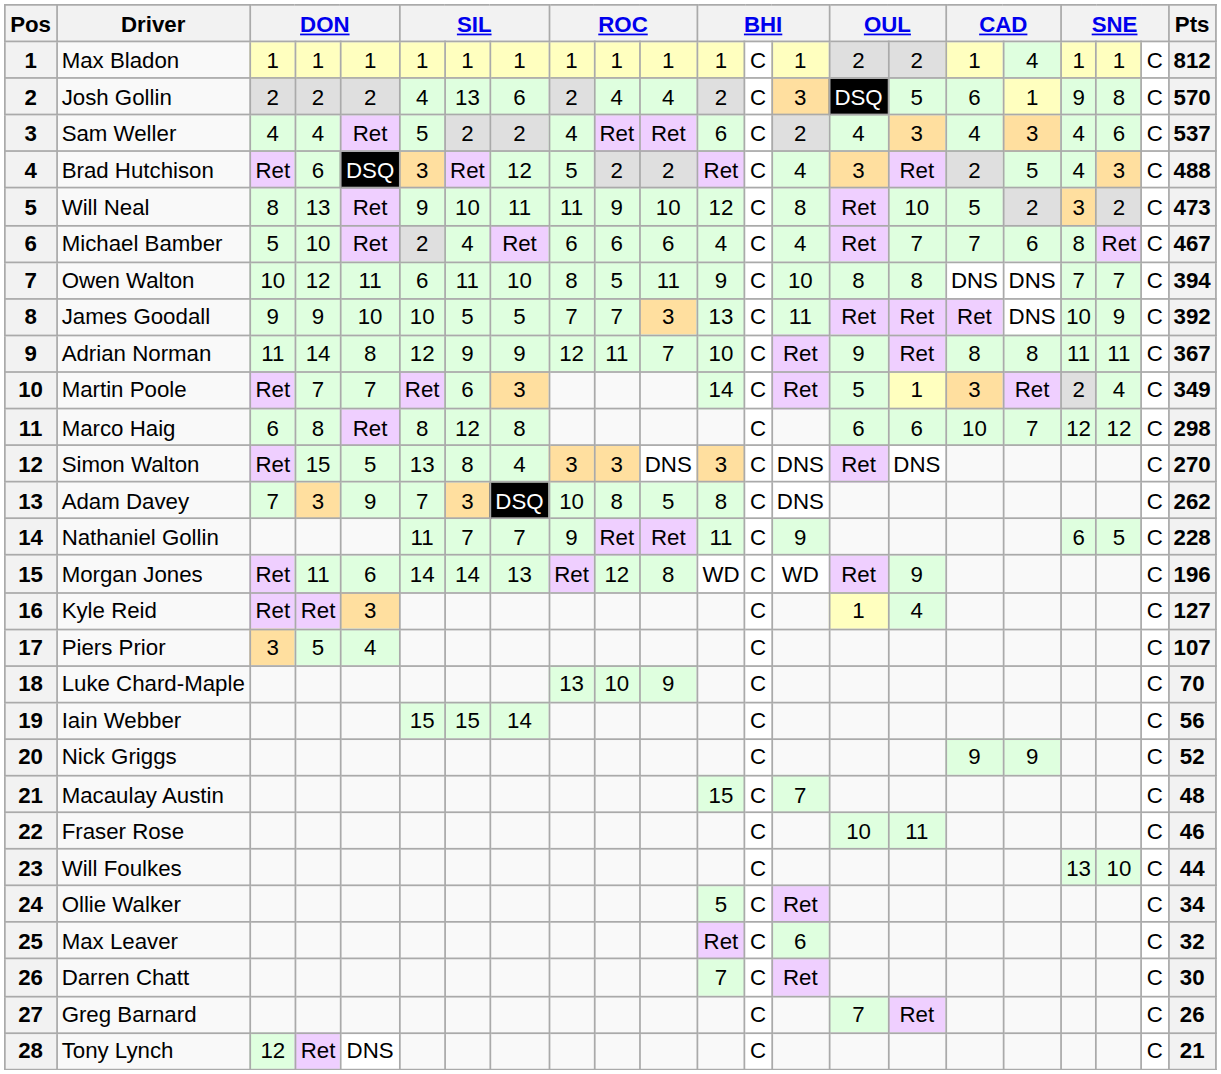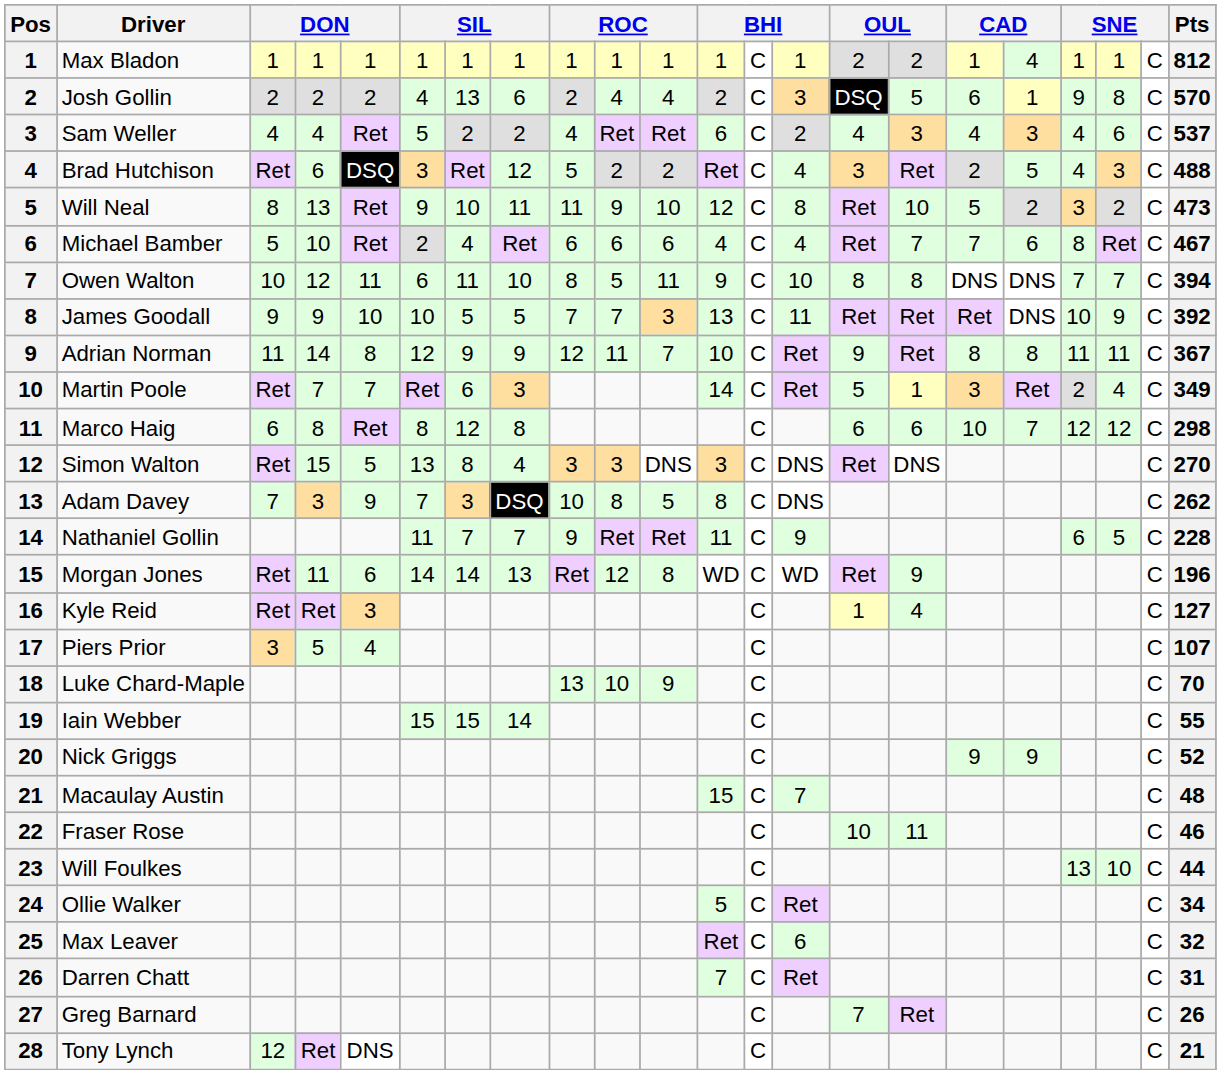 <table class="wikitable" style="font-size: 80%; text-align: center;">
 <tr valign="top">
 <th valign="middle">Pos</th>
 <th valign="middle">Driver</th>
 <th colspan="3"><a href='#'>DON</a></th>
 <th colspan="3"><a href='#'>SIL</a></th>
 <th colspan="3"><a href='#'>ROC</a></th>
 <th colspan="3"><a href='#'>BHI</a></th>
 <th colspan="2"><a href='#'>OUL</a></th>
 <th colspan="2"><a href='#'>CAD</a></th>
 <th colspan="3"><a href='#'>SNE</a></th>
 <th valign=middle>Pts</th>
 </tr>
 <tr>
 <th>1</th>
 <td align=left>Max Bladon</td>
 <td style="background:#ffffbf;">1</td>
 <td style="background:#ffffbf;">1</td>
 <td style="background:#ffffbf;">1</td>
 <td style="background:#ffffbf;">1</td>
 <td style="background:#ffffbf;">1</td>
 <td style="background:#ffffbf;">1</td>
 <td style="background:#ffffbf;">1</td>
 <td style="background:#ffffbf;">1</td>
 <td style="background:#ffffbf;">1</td>
 <td style="background:#ffffbf;">1</td>
 <td style="background:#ffffff;">C</td>
 <td style="background:#ffffbf;">1</td>
 <td style="background:#dfdfdf;">2</td>
 <td style="background:#dfdfdf;">2</td>
 <td style="background:#ffffbf;">1</td>
 <td style="background:#dfffdf;">4</td>
 <td style="background:#ffffbf;">1</td>
 <td style="background:#ffffbf;">1</td>
 <td style="background:#ffffff;">C</td>
 <th>812</th>
 </tr>
 <tr>
 <th>2</th>
 <td align=left>Josh Gollin</td>
 <td style="background:#dfdfdf;">2</td>
 <td style="background:#dfdfdf;">2</td>
 <td style="background:#dfdfdf;">2</td>
 <td style="background:#dfffdf;">4</td>
 <td style="background:#dfffdf;">13</td>
 <td style="background:#dfffdf;">6</td>
 <td style="background:#dfdfdf;">2</td>
 <td style="background:#dfffdf;">4</td>
 <td style="background:#dfffdf;">4</td>
 <td style="background:#dfdfdf;">2</td>
 <td style="background:#ffffff;">C</td>
 <td style="background:#ffdf9f;">3</td>
 <td style="background-color:#000000; color:white">DSQ</td>
 <td style="background:#dfffdf;">5</td>
 <td style="background:#dfffdf;">6</td>
 <td style="background:#ffffbf;">1</td>
 <td style="background:#dfffdf;">9</td>
 <td style="background:#dfffdf;">8</td>
 <td style="background:#ffffff;">C</td>
 <th>570</th>
 </tr>
 <tr>
 <th>3</th>
 <td align=left>Sam Weller</td>
 <td style="background:#dfffdf;">4</td>
 <td style="background:#dfffdf;">4</td>
 <td style="background:#efcfff;">Ret</td>
 <td style="background:#dfffdf;">5</td>
 <td style="background:#dfdfdf;">2</td>
 <td style="background:#dfdfdf;">2</td>
 <td style="background:#dfffdf;">4</td>
 <td style="background:#efcfff;">Ret</td>
 <td style="background:#efcfff;">Ret</td>
 <td style="background:#dfffdf;">6</td>
 <td style="background:#ffffff;">C</td>
 <td style="background:#dfdfdf;">2</td>
 <td style="background:#dfffdf;">4</td>
 <td style="background:#ffdf9f;">3</td>
 <td style="background:#dfffdf;">4</td>
 <td style="background:#ffdf9f;">3</td>
 <td style="background:#dfffdf;">4</td>
 <td style="background:#dfffdf;">6</td>
 <td style="background:#ffffff;">C</td>
 <th>537</th>
 </tr>
 <tr>
 <th>4</th>
 <td align=left>Brad Hutchison</td>
 <td style="background:#efcfff;">Ret</td>
 <td style="background:#dfffdf;">6</td>
 <td style="background-color:#000000; color:white">DSQ</td>
 <td style="background:#ffdf9f;">3</td>
 <td style="background:#efcfff;">Ret</td>
 <td style="background:#dfffdf;">12</td>
 <td style="background:#dfffdf;">5</td>
 <td style="background:#dfdfdf;">2</td>
 <td style="background:#dfdfdf;">2</td>
 <td style="background:#efcfff;">Ret</td>
 <td style="background:#ffffff;">C</td>
 <td style="background:#dfffdf;">4</td>
 <td style="background:#ffdf9f;">3</td>
 <td style="background:#efcfff;">Ret</td>
 <td style="background:#dfdfdf;">2</td>
 <td style="background:#dfffdf;">5</td>
 <td style="background:#dfffdf;">4</td>
 <td style="background:#ffdf9f;">3</td>
 <td style="background:#ffffff;">C</td>
 <th>488</th>
 </tr>
 <tr>
 <th>5</th>
 <td align=left>Will Neal</td>
 <td style="background:#dfffdf;">8</td>
 <td style="background:#dfffdf;">13</td>
 <td style="background:#efcfff;">Ret</td>
 <td style="background:#dfffdf;">9</td>
 <td style="background:#dfffdf;">10</td>
 <td style="background:#dfffdf;">11</td>
 <td style="background:#dfffdf;">11</td>
 <td style="background:#dfffdf;">9</td>
 <td style="background:#dfffdf;">10</td>
 <td style="background:#dfffdf;">12</td>
 <td style="background:#ffffff;">C</td>
 <td style="background:#dfffdf;">8</td>
 <td style="background:#efcfff;">Ret</td>
 <td style="background:#dfffdf;">10</td>
 <td style="background:#dfffdf;">5</td>
 <td style="background:#dfdfdf;">2</td>
 <td style="background:#ffdf9f;">3</td>
 <td style="background:#dfdfdf;">2</td>
 <td style="background:#ffffff;">C</td>
 <th>473</th>
 </tr>
 <tr>
 <th>6</th>
 <td align=left>Michael Bamber</td>
 <td style="background:#dfffdf;">5</td>
 <td style="background:#dfffdf;">10</td>
 <td style="background:#efcfff;">Ret</td>
 <td style="background:#dfdfdf;">2</td>
 <td style="background:#dfffdf;">4</td>
 <td style="background:#efcfff;">Ret</td>
 <td style="background:#dfffdf;">6</td>
 <td style="background:#dfffdf;">6</td>
 <td style="background:#dfffdf;">6</td>
 <td style="background:#dfffdf;">4</td>
 <td style="background:#ffffff;">C</td>
 <td style="background:#dfffdf;">4</td>
 <td style="background:#efcfff;">Ret</td>
 <td style="background:#dfffdf;">7</td>
 <td style="background:#dfffdf;">7</td>
 <td style="background:#dfffdf;">6</td>
 <td style="background:#dfffdf;">8</td>
 <td style="background:#efcfff;">Ret</td>
 <td style="background:#ffffff;">C</td>
 <th>467</th>
 </tr>
 <tr>
 <th>7</th>
 <td align=left>Owen Walton</td>
 <td style="background:#dfffdf;">10</td>
 <td style="background:#dfffdf;">12</td>
 <td style="background:#dfffdf;">11</td>
 <td style="background:#dfffdf;">6</td>
 <td style="background:#dfffdf;">11</td>
 <td style="background:#dfffdf;">10</td>
 <td style="background:#dfffdf;">8</td>
 <td style="background:#dfffdf;">5</td>
 <td style="background:#dfffdf;">11</td>
 <td style="background:#dfffdf;">9</td>
 <td style="background:#ffffff;">C</td>
 <td style="background:#dfffdf;">10</td>
 <td style="background:#dfffdf;">8</td>
 <td style="background:#dfffdf;">8</td>
 <td style="background:#ffffff;">DNS</td>
 <td style="background:#ffffff;">DNS</td>
 <td style="background:#dfffdf;">7</td>
 <td style="background:#dfffdf;">7</td>
 <td style="background:#ffffff;">C</td>
 <th>394</th>
 </tr>
 <tr>
 <th>8</th>
 <td align=left>James Goodall</td>
 <td style="background:#dfffdf;">9</td>
 <td style="background:#dfffdf;">9</td>
 <td style="background:#dfffdf;">10</td>
 <td style="background:#dfffdf;">10</td>
 <td style="background:#dfffdf;">5</td>
 <td style="background:#dfffdf;">5</td>
 <td style="background:#dfffdf;">7</td>
 <td style="background:#dfffdf;">7</td>
 <td style="background:#ffdf9f;">3</td>
 <td style="background:#dfffdf;">13</td>
 <td style="background:#ffffff;">C</td>
 <td style="background:#dfffdf;">11</td>
 <td style="background:#efcfff;">Ret</td>
 <td style="background:#efcfff;">Ret</td>
 <td style="background:#efcfff;">Ret</td>
 <td style="background:#ffffff;">DNS</td>
 <td style="background:#dfffdf;">10</td>
 <td style="background:#dfffdf;">9</td>
 <td style="background:#ffffff;">C</td>
 <th>392</th>
 </tr>
 <tr>
 <th>9</th>
 <td align=left>Adrian Norman</td>
 <td style="background:#dfffdf;">11</td>
 <td style="background:#dfffdf;">14</td>
 <td style="background:#dfffdf;">8</td>
 <td style="background:#dfffdf;">12</td>
 <td style="background:#dfffdf;">9</td>
 <td style="background:#dfffdf;">9</td>
 <td style="background:#dfffdf;">12</td>
 <td style="background:#dfffdf;">11</td>
 <td style="background:#dfffdf;">7</td>
 <td style="background:#dfffdf;">10</td>
 <td style="background:#ffffff;">C</td>
 <td style="background:#efcfff;">Ret</td>
 <td style="background:#dfffdf;">9</td>
 <td style="background:#efcfff;">Ret</td>
 <td style="background:#dfffdf;">8</td>
 <td style="background:#dfffdf;">8</td>
 <td style="background:#dfffdf;">11</td>
 <td style="background:#dfffdf;">11</td>
 <td style="background:#ffffff;">C</td>
 <th>367</th>
 </tr>
 <tr>
 <th>10</th>
 <td align=left>Martin Poole</td>
 <td style="background:#efcfff;">Ret</td>
 <td style="background:#dfffdf;">7</td>
 <td style="background:#dfffdf;">7</td>
 <td style="background:#efcfff;">Ret</td>
 <td style="background:#dfffdf;">6</td>
 <td style="background:#ffdf9f;">3</td>
 <td></td>
 <td></td>
 <td></td>
 <td style="background:#dfffdf;">14</td>
 <td style="background:#ffffff;">C</td>
 <td style="background:#efcfff;">Ret</td>
 <td style="background:#dfffdf;">5</td>
 <td style="background:#ffffbf;">1</td>
 <td style="background:#ffdf9f;">3</td>
 <td style="background:#efcfff;">Ret</td>
 <td style="background:#dfdfdf;">2</td>
 <td style="background:#dfffdf;">4</td>
 <td style="background:#ffffff;">C</td>
 <th>349</th>
 </tr>
 <tr>
 <th>11</th>
 <td align=left>Marco Haig</td>
 <td style="background:#dfffdf;">6</td>
 <td style="background:#dfffdf;">8</td>
 <td style="background:#efcfff;">Ret</td>
 <td style="background:#dfffdf;">8</td>
 <td style="background:#dfffdf;">12</td>
 <td style="background:#dfffdf;">8</td>
 <td></td>
 <td></td>
 <td></td>
 <td></td>
 <td style="background:#ffffff;">C</td>
 <td></td>
 <td style="background:#dfffdf;">6</td>
 <td style="background:#dfffdf;">6</td>
 <td style="background:#dfffdf;">10</td>
 <td style="background:#dfffdf;">7</td>
 <td style="background:#dfffdf;">12</td>
 <td style="background:#dfffdf;">12</td>
 <td style="background:#ffffff;">C</td>
 <th>298</th>
 </tr>
 <tr>
 <th>12</th>
 <td align=left>Simon Walton</td>
 <td style="background:#efcfff;">Ret</td>
 <td style="background:#dfffdf;">15</td>
 <td style="background:#dfffdf;">5</td>
 <td style="background:#dfffdf;">13</td>
 <td style="background:#dfffdf;">8</td>
 <td style="background:#dfffdf;">4</td>
 <td style="background:#ffdf9f;">3</td>
 <td style="background:#ffdf9f;">3</td>
 <td style="background:#ffffff;">DNS</td>
 <td style="background:#ffdf9f;">3</td>
 <td style="background:#ffffff;">C</td>
 <td style="background:#ffffff;">DNS</td>
 <td style="background:#efcfff;">Ret</td>
 <td style="background:#ffffff;">DNS</td>
 <td></td>
 <td></td>
 <td></td>
 <td></td>
 <td style="background:#ffffff;">C</td>
 <th>270</th>
 </tr>
 <tr>
 <th>13</th>
 <td align=left>Adam Davey</td>
 <td style="background:#dfffdf;">7</td>
 <td style="background:#ffdf9f;">3</td>
 <td style="background:#dfffdf;">9</td>
 <td style="background:#dfffdf;">7</td>
 <td style="background:#ffdf9f;">3</td>
 <td style="background-color:#000000; color:white">DSQ</td>
 <td style="background:#dfffdf;">10</td>
 <td style="background:#dfffdf;">8</td>
 <td style="background:#dfffdf;">5</td>
 <td style="background:#dfffdf;">8</td>
 <td style="background:#ffffff;">C</td>
 <td style="background:#ffffff;">DNS</td>
 <td></td>
 <td></td>
 <td></td>
 <td></td>
 <td></td>
 <td></td>
 <td style="background:#ffffff;">C</td>
 <th>262</th>
 </tr>
 <tr>
 <th>14</th>
 <td align=left>Nathaniel Gollin</td>
 <td></td>
 <td></td>
 <td></td>
 <td style="background:#dfffdf;">11</td>
 <td style="background:#dfffdf;">7</td>
 <td style="background:#dfffdf;">7</td>
 <td style="background:#dfffdf;">9</td>
 <td style="background:#efcfff;">Ret</td>
 <td style="background:#efcfff;">Ret</td>
 <td style="background:#dfffdf;">11</td>
 <td style="background:#ffffff;">C</td>
 <td style="background:#dfffdf;">9</td>
 <td></td>
 <td></td>
 <td></td>
 <td></td>
 <td style="background:#dfffdf;">6</td>
 <td style="background:#dfffdf;">5</td>
 <td style="background:#ffffff;">C</td>
 <th>228</th>
 </tr>
 <tr>
 <th>15</th>
 <td align=left>Morgan Jones</td>
 <td style="background:#efcfff;">Ret</td>
 <td style="background:#dfffdf;">11</td>
 <td style="background:#dfffdf;">6</td>
 <td style="background:#dfffdf;">14</td>
 <td style="background:#dfffdf;">14</td>
 <td style="background:#dfffdf;">13</td>
 <td style="background:#efcfff;">Ret</td>
 <td style="background:#dfffdf;">12</td>
 <td style="background:#dfffdf;">8</td>
 <td style="background:#ffffff;">WD</td>
 <td style="background:#ffffff;">C</td>
 <td style="background:#ffffff;">WD</td>
 <td style="background:#efcfff;">Ret</td>
 <td style="background:#dfffdf;">9</td>
 <td></td>
 <td></td>
 <td></td>
 <td></td>
 <td style="background:#ffffff;">C</td>
 <th>196</th>
 </tr>
 <tr>
 <th>16</th>
 <td align=left>Kyle Reid</td>
 <td style="background:#efcfff;">Ret</td>
 <td style="background:#efcfff;">Ret</td>
 <td style="background:#ffdf9f;">3</td>
 <td></td>
 <td></td>
 <td></td>
 <td></td>
 <td></td>
 <td></td>
 <td></td>
 <td style="background:#ffffff;">C</td>
 <td></td>
 <td style="background:#ffffbf;">1</td>
 <td style="background:#dfffdf;">4</td>
 <td></td>
 <td></td>
 <td></td>
 <td></td>
 <td style="background:#ffffff;">C</td>
 <th>127</th>
 </tr>
 <tr>
 <th>17</th>
 <td align=left>Piers Prior</td>
 <td style="background:#ffdf9f;">3</td>
 <td style="background:#dfffdf;">5</td>
 <td style="background:#dfffdf;">4</td>
 <td></td>
 <td></td>
 <td></td>
 <td></td>
 <td></td>
 <td></td>
 <td></td>
 <td style="background:#ffffff;">C</td>
 <td></td>
 <td></td>
 <td></td>
 <td></td>
 <td></td>
 <td></td>
 <td></td>
 <td style="background:#ffffff;">C</td>
 <th>107</th>
 </tr>
 <tr>
 <th>18</th>
 <td align=left>Luke Chard-Maple</td>
 <td></td>
 <td></td>
 <td></td>
 <td></td>
 <td></td>
 <td></td>
 <td style="background:#dfffdf;">13</td>
 <td style="background:#dfffdf;">10</td>
 <td style="background:#dfffdf;">9</td>
 <td></td>
 <td style="background:#ffffff;">C</td>
 <td></td>
 <td></td>
 <td></td>
 <td></td>
 <td></td>
 <td></td>
 <td></td>
 <td style="background:#ffffff;">C</td>
 <th>70</th>
 </tr>
 <tr>
 <th>19</th>
 <td align=left>Iain Webber</td>
 <td></td>
 <td></td>
 <td></td>
 <td style="background:#dfffdf;">15</td>
 <td style="background:#dfffdf;">15</td>
 <td style="background:#dfffdf;">14</td>
 <td></td>
 <td></td>
 <td></td>
 <td></td>
 <td style="background:#ffffff;">C</td>
 <td></td>
 <td></td>
 <td></td>
 <td></td>
 <td></td>
 <td></td>
 <td></td>
 <td style="background:#ffffff;">C</td>
-<th>56</th>
+<th>55</th>
 </tr>
 <tr>
 <th>20</th>
 <td align=left>Nick Griggs</td>
 <td></td>
 <td></td>
 <td></td>
 <td></td>
 <td></td>
 <td></td>
 <td></td>
 <td></td>
 <td></td>
 <td></td>
 <td style="background:#ffffff;">C</td>
 <td></td>
 <td></td>
 <td></td>
 <td style="background:#dfffdf;">9</td>
 <td style="background:#dfffdf;">9</td>
 <td></td>
 <td></td>
 <td style="background:#ffffff;">C</td>
 <th>52</th>
 </tr>
 <tr>
 <th>21</th>
 <td align=left>Macaulay Austin</td>
 <td></td>
 <td></td>
 <td></td>
 <td></td>
 <td></td>
 <td></td>
 <td></td>
 <td></td>
 <td></td>
 <td style="background:#dfffdf;">15</td>
 <td style="background:#ffffff;">C</td>
 <td style="background:#dfffdf;">7</td>
 <td></td>
 <td></td>
 <td></td>
 <td></td>
 <td></td>
 <td></td>
 <td style="background:#ffffff;">C</td>
 <th>48</th>
 </tr>
 <tr>
 <th>22</th>
 <td align=left>Fraser Rose</td>
 <td></td>
 <td></td>
 <td></td>
 <td></td>
 <td></td>
 <td></td>
 <td></td>
 <td></td>
 <td></td>
 <td></td>
 <td style="background:#ffffff;">C</td>
 <td></td>
 <td style="background:#dfffdf;">10</td>
 <td style="background:#dfffdf;">11</td>
 <td></td>
 <td></td>
 <td></td>
 <td></td>
 <td style="background:#ffffff;">C</td>
 <th>46</th>
 </tr>
 <tr>
 <th>23</th>
 <td align=left>Will Foulkes</td>
 <td></td>
 <td></td>
 <td></td>
 <td></td>
 <td></td>
 <td></td>
 <td></td>
 <td></td>
 <td></td>
 <td></td>
 <td style="background:#ffffff;">C</td>
 <td></td>
 <td></td>
 <td></td>
 <td></td>
 <td></td>
 <td style="background:#dfffdf;">13</td>
 <td style="background:#dfffdf;">10</td>
 <td style="background:#ffffff;">C</td>
 <th>44</th>
 </tr>
 <tr>
 <th>24</th>
 <td align=left>Ollie Walker</td>
 <td></td>
 <td></td>
 <td></td>
 <td></td>
 <td></td>
 <td></td>
 <td></td>
 <td></td>
 <td></td>
 <td style="background:#dfffdf;">5</td>
 <td style="background:#ffffff;">C</td>
 <td style="background:#efcfff;">Ret</td>
 <td></td>
 <td></td>
 <td></td>
 <td></td>
 <td></td>
 <td></td>
 <td style="background:#ffffff;">C</td>
 <th>34</th>
 </tr>
 <tr>
 <th>25</th>
 <td align=left>Max Leaver</td>
 <td></td>
 <td></td>
 <td></td>
 <td></td>
 <td></td>
 <td></td>
 <td></td>
 <td></td>
 <td></td>
 <td style="background:#efcfff;">Ret</td>
 <td style="background:#ffffff;">C</td>
 <td style="background:#dfffdf;">6</td>
 <td></td>
 <td></td>
 <td></td>
 <td></td>
 <td></td>
 <td></td>
 <td style="background:#ffffff;">C</td>
 <th>32</th>
 </tr>
 <tr>
 <th>26</th>
 <td align=left>Darren Chatt</td>
 <td></td>
 <td></td>
 <td></td>
 <td></td>
 <td></td>
 <td></td>
 <td></td>
 <td></td>
 <td></td>
 <td style="background:#dfffdf;">7</td>
 <td style="background:#ffffff;">C</td>
 <td style="background:#efcfff;">Ret</td>
 <td></td>
 <td></td>
 <td></td>
 <td></td>
 <td></td>
 <td></td>
 <td style="background:#ffffff;">C</td>
-<th>30</th>
+<th>31</th>
 </tr>
 <tr>
 <th>27</th>
 <td align=left>Greg Barnard</td>
 <td></td>
 <td></td>
 <td></td>
 <td></td>
 <td></td>
 <td></td>
 <td></td>
 <td></td>
 <td></td>
 <td></td>
 <td style="background:#ffffff;">C</td>
 <td></td>
 <td style="background:#dfffdf;">7</td>
 <td style="background:#efcfff;">Ret</td>
 <td></td>
 <td></td>
 <td></td>
 <td></td>
 <td style="background:#ffffff;">C</td>
 <th>26</th>
 </tr>
 <tr>
 <th>28</th>
 <td align=left>Tony Lynch</td>
 <td style="background:#dfffdf;">12</td>
 <td style="background:#efcfff;">Ret</td>
 <td style="background:#ffffff;">DNS</td>
 <td></td>
 <td></td>
 <td></td>
 <td></td>
 <td></td>
 <td></td>
 <td></td>
 <td style="background:#ffffff;">C</td>
 <td></td>
 <td></td>
 <td></td>
 <td></td>
 <td></td>
 <td></td>
 <td></td>
 <td style="background:#ffffff;">C</td>
 <th>21</th>
 </tr>
 <tr>
 </tr>
 </table>
